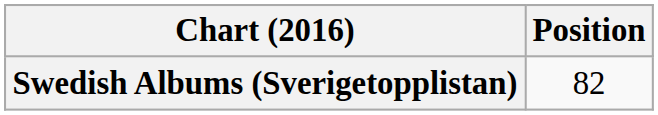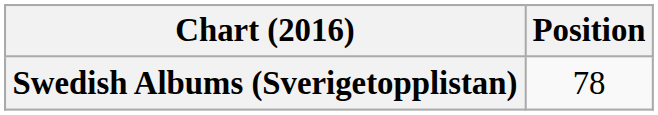 <table class="wikitable plainrowheaders" style="text-align:center">
 <tr>
 <th scope="col">Chart (2016)</th>
 <th scope="col">Position</th>
 </tr>
 <tr>
 <th scope="row">Swedish Albums (Sverigetopplistan)</th>
-<td>82</td>
+<td>78</td>
 </tr>
 </table>
